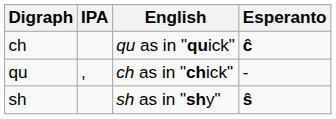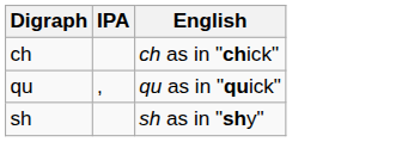 <table class="wikitable">
 <tr>
 <th>Digraph</th>
 <th>IPA</th>
 <th>English</th>
-<th>Esperanto</th>
 </tr>
 <tr>
 <td>ch</td>
 <td></td>
-<td><em>qu</em> as in "<strong>qu</strong>ick"</td>
-<td><strong>ĉ</strong></td>
+<td><em>ch</em> as in "<strong>ch</strong>ick"</td>
 </tr>
 <tr>
 <td>qu</td>
 <td>, </td>
-<td><em>ch</em> as in "<strong>ch</strong>ick"</td>
-<td>-</td>
+<td><em>qu</em> as in "<strong>qu</strong>ick"</td>
 </tr>
 <tr>
 <td>sh</td>
 <td></td>
 <td><em>sh</em> as in "<strong>sh</strong>y"</td>
-<td><strong>ŝ</strong></td>
 </tr>
 </table>
